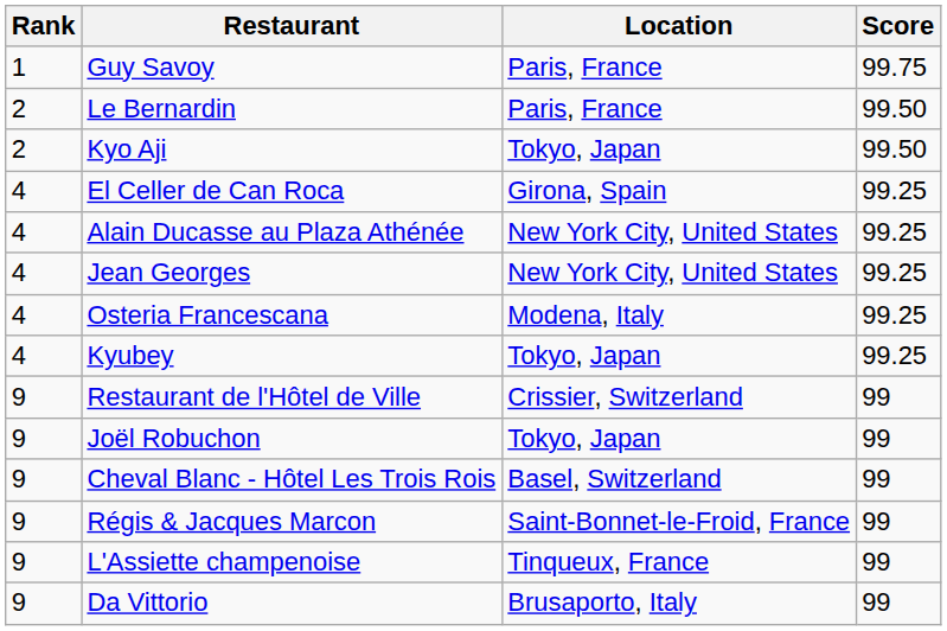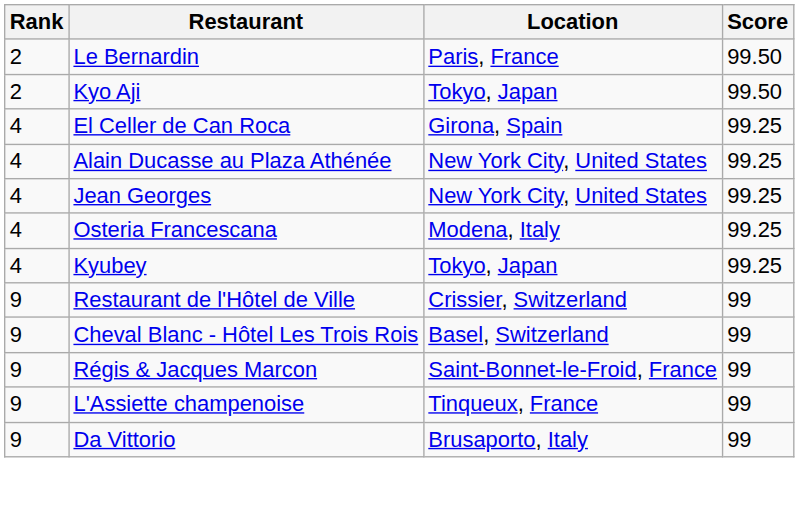 <table class="wikitable" style="text-align: left;">
 <tr>
 <th>Rank</th>
 <th>Restaurant</th>
 <th>Location</th>
 <th>Score</th>
-</tr>
-<tr>
-<td>1</td>
-<td><a href='#'>Guy Savoy</a></td>
-<td> <a href='#'>Paris</a>, <a href='#'>France</a></td>
-<td>99.75</td>
 </tr>
 <tr>
 <td>2</td>
 <td><a href='#'>Le Bernardin</a></td>
 <td> <a href='#'>Paris</a>, <a href='#'>France</a></td>
 <td>99.50</td>
 </tr>
 <tr>
 <td>2</td>
 <td><a href='#'>Kyo Aji</a></td>
 <td> <a href='#'>Tokyo</a>, <a href='#'>Japan</a></td>
 <td>99.50</td>
 </tr>
 <tr>
 <td>4</td>
 <td><a href='#'>El Celler de Can Roca</a></td>
 <td> <a href='#'>Girona</a>, <a href='#'>Spain</a></td>
 <td>99.25</td>
 </tr>
 <tr>
 <td>4</td>
 <td><a href='#'>Alain Ducasse au Plaza Athénée</a></td>
 <td> <a href='#'>New York City</a>, <a href='#'>United States</a></td>
 <td>99.25</td>
 </tr>
 <tr>
 <td>4</td>
 <td><a href='#'>Jean Georges</a></td>
 <td> <a href='#'>New York City</a>, <a href='#'>United States</a></td>
 <td>99.25</td>
 </tr>
 <tr>
 <td>4</td>
 <td><a href='#'>Osteria Francescana</a></td>
 <td> <a href='#'>Modena</a>, <a href='#'>Italy</a></td>
 <td>99.25</td>
 </tr>
 <tr>
 <td>4</td>
 <td><a href='#'>Kyubey</a></td>
 <td> <a href='#'>Tokyo</a>, <a href='#'>Japan</a></td>
 <td>99.25</td>
 </tr>
 <tr>
 <td>9</td>
 <td><a href='#'>Restaurant de l'Hôtel de Ville</a></td>
 <td> <a href='#'>Crissier</a>, <a href='#'>Switzerland</a></td>
 <td>99</td>
 </tr>
 <tr>
 <td>9</td>
-<td><a href='#'>Joël Robuchon</a></td>
-<td> <a href='#'>Tokyo</a>, <a href='#'>Japan</a></td>
-<td>99</td>
-</tr>
-<tr>
-<td>9</td>
 <td><a href='#'>Cheval Blanc - Hôtel Les Trois Rois</a></td>
 <td> <a href='#'>Basel</a>, <a href='#'>Switzerland</a></td>
 <td>99</td>
 </tr>
 <tr>
 <td>9</td>
 <td><a href='#'>Régis & Jacques Marcon</a></td>
 <td> <a href='#'>Saint-Bonnet-le-Froid</a>, <a href='#'>France</a></td>
 <td>99</td>
 </tr>
 <tr>
 <td>9</td>
 <td><a href='#'>L'Assiette champenoise</a></td>
 <td> <a href='#'>Tinqueux</a>, <a href='#'>France</a></td>
 <td>99</td>
 </tr>
 <tr>
 <td>9</td>
 <td><a href='#'>Da Vittorio</a></td>
 <td> <a href='#'>Brusaporto</a>, <a href='#'>Italy</a></td>
 <td>99</td>
 </tr>
 </table>
